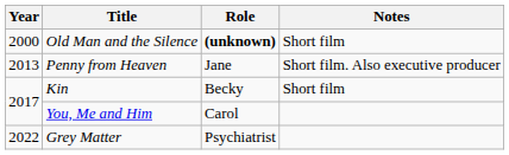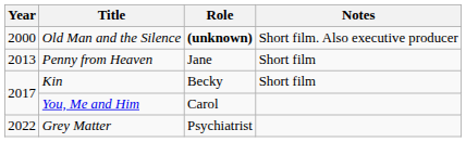 <table class="wikitable">
 <tr>
 <th>Year</th>
 <th>Title</th>
 <th>Role</th>
 <th>Notes</th>
 </tr>
 <tr>
 <td>2000</td>
 <td><em>Old Man and the Silence</em></td>
 <td><strong>(unknown)</strong></td>
-<td>Short film</td>
+<td>Short film. Also executive producer</td>
 </tr>
 <tr>
 <td>2013</td>
 <td><em>Penny from Heaven</em></td>
 <td>Jane</td>
-<td>Short film. Also executive producer</td>
+<td>Short film</td>
 </tr>
 <tr>
 <td rowspan="2">2017</td>
 <td><em>Kin</em></td>
 <td>Becky</td>
 <td>Short film</td>
 </tr>
 <tr>
 <td><em><a href='#'>You, Me and Him</a></em></td>
 <td>Carol</td>
 <td></td>
 </tr>
 <tr>
 <td>2022</td>
 <td><em>Grey Matter</em></td>
 <td>Psychiatrist</td>
 <td></td>
 </tr>
 </table>
